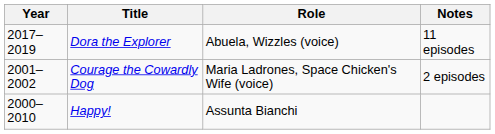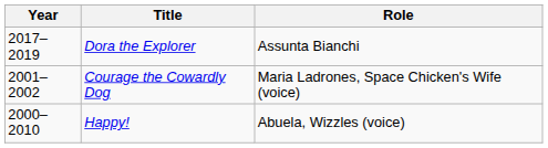 <table class="wikitable sortable">
 <tr>
 <th>Year</th>
 <th>Title</th>
 <th>Role</th>
-<th class="unsortable">Notes</th>
 </tr>
 <tr>
 <td>2017–2019</td>
 <td><em><a href='#'>Dora the Explorer</a></em></td>
-<td>Abuela, Wizzles (voice)</td>
-<td>11 episodes</td>
+<td>Assunta Bianchi</td>
 </tr>
 <tr>
 <td>2001–2002</td>
 <td><em><a href='#'>Courage the Cowardly Dog</a></em></td>
 <td>Maria Ladrones, Space Chicken's Wife (voice)</td>
-<td>2 episodes</td>
 </tr>
 <tr>
 <td>2000–2010</td>
 <td><em><a href='#'>Happy!</a></em></td>
-<td>Assunta Bianchi</td>
-<td></td>
+<td>Abuela, Wizzles (voice)</td>
 </tr>
 </table>
